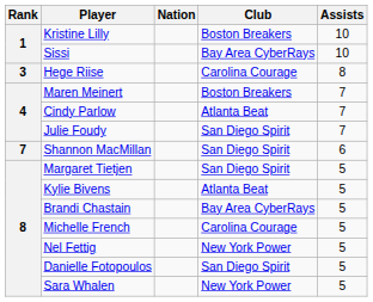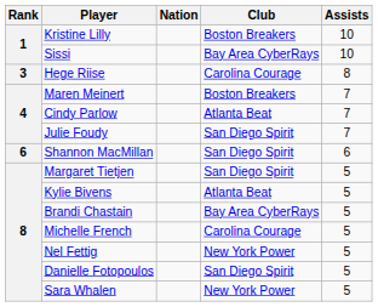 <table class="wikitable">
 <tr>
 <th>Rank</th>
 <th>Player</th>
 <th>Nation</th>
 <th>Club</th>
 <th>Assists</th>
 </tr>
 <tr>
 <th rowspan="2">1</th>
 <td><a href='#'>Kristine Lilly</a></td>
 <td></td>
 <td><a href='#'>Boston Breakers</a></td>
 <td style="text-align:center;">10</td>
 </tr>
 <tr>
 <td><a href='#'>Sissi</a></td>
 <td></td>
 <td><a href='#'>Bay Area CyberRays</a></td>
 <td style="text-align:center;">10</td>
 </tr>
 <tr>
 <th>3</th>
 <td><a href='#'>Hege Riise</a></td>
 <td></td>
 <td><a href='#'>Carolina Courage</a></td>
 <td style="text-align:center;">8</td>
 </tr>
 <tr>
 <th rowspan="3">4</th>
 <td><a href='#'>Maren Meinert</a></td>
 <td></td>
 <td><a href='#'>Boston Breakers</a></td>
 <td style="text-align:center;">7</td>
 </tr>
 <tr>
 <td><a href='#'>Cindy Parlow</a></td>
 <td></td>
 <td><a href='#'>Atlanta Beat</a></td>
 <td style="text-align:center;">7</td>
 </tr>
 <tr>
 <td><a href='#'>Julie Foudy</a></td>
 <td></td>
 <td><a href='#'>San Diego Spirit</a></td>
 <td style="text-align:center;">7</td>
 </tr>
 <tr>
-<th>7</th>
+<th>6</th>
 <td><a href='#'>Shannon MacMillan</a></td>
 <td></td>
 <td><a href='#'>San Diego Spirit</a></td>
 <td style="text-align:center;">6</td>
 </tr>
 <tr>
 <th rowspan="7">8</th>
 <td><a href='#'>Margaret Tietjen</a></td>
 <td></td>
 <td><a href='#'>San Diego Spirit</a></td>
 <td style="text-align:center;">5</td>
 </tr>
 <tr>
 <td><a href='#'>Kylie Bivens</a></td>
 <td></td>
 <td><a href='#'>Atlanta Beat</a></td>
 <td style="text-align:center;">5</td>
 </tr>
 <tr>
 <td><a href='#'>Brandi Chastain</a></td>
 <td></td>
 <td><a href='#'>Bay Area CyberRays</a></td>
 <td style="text-align:center;">5</td>
 </tr>
 <tr>
 <td><a href='#'>Michelle French</a></td>
 <td></td>
 <td><a href='#'>Carolina Courage</a></td>
 <td style="text-align:center;">5</td>
 </tr>
 <tr>
 <td><a href='#'>Nel Fettig</a></td>
 <td></td>
 <td><a href='#'>New York Power</a></td>
 <td style="text-align:center;">5</td>
 </tr>
 <tr>
 <td><a href='#'>Danielle Fotopoulos</a></td>
 <td></td>
 <td><a href='#'>San Diego Spirit</a></td>
 <td style="text-align:center;">5</td>
 </tr>
 <tr>
 <td><a href='#'>Sara Whalen</a></td>
 <td></td>
 <td><a href='#'>New York Power</a></td>
 <td style="text-align:center;">5</td>
 </tr>
 </table>
